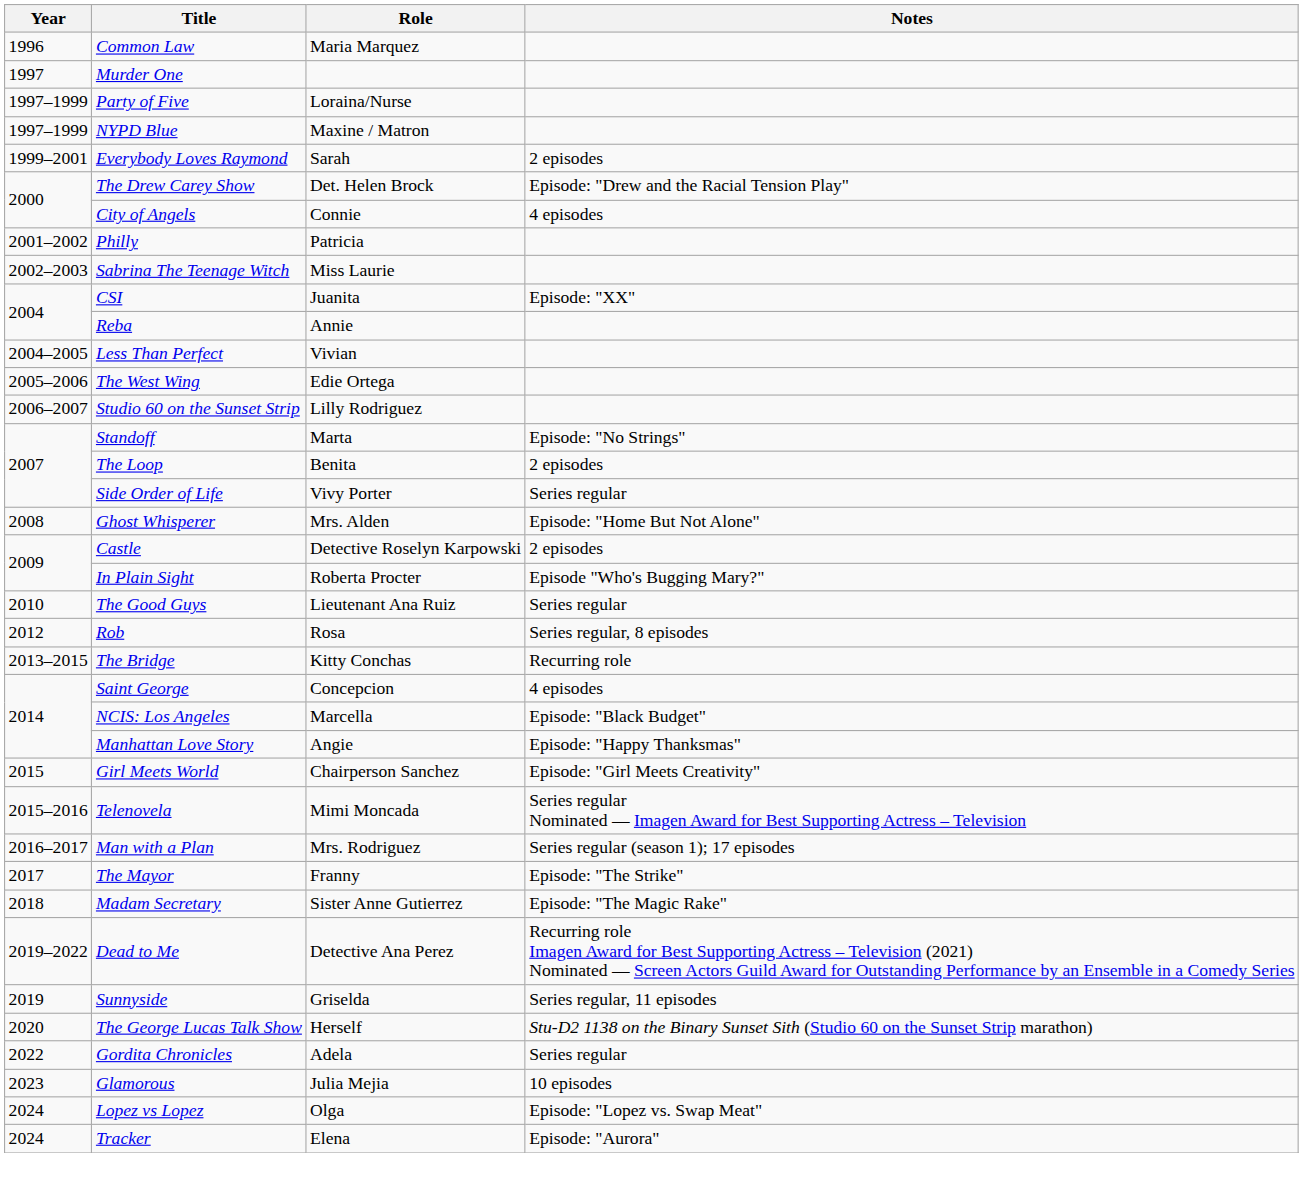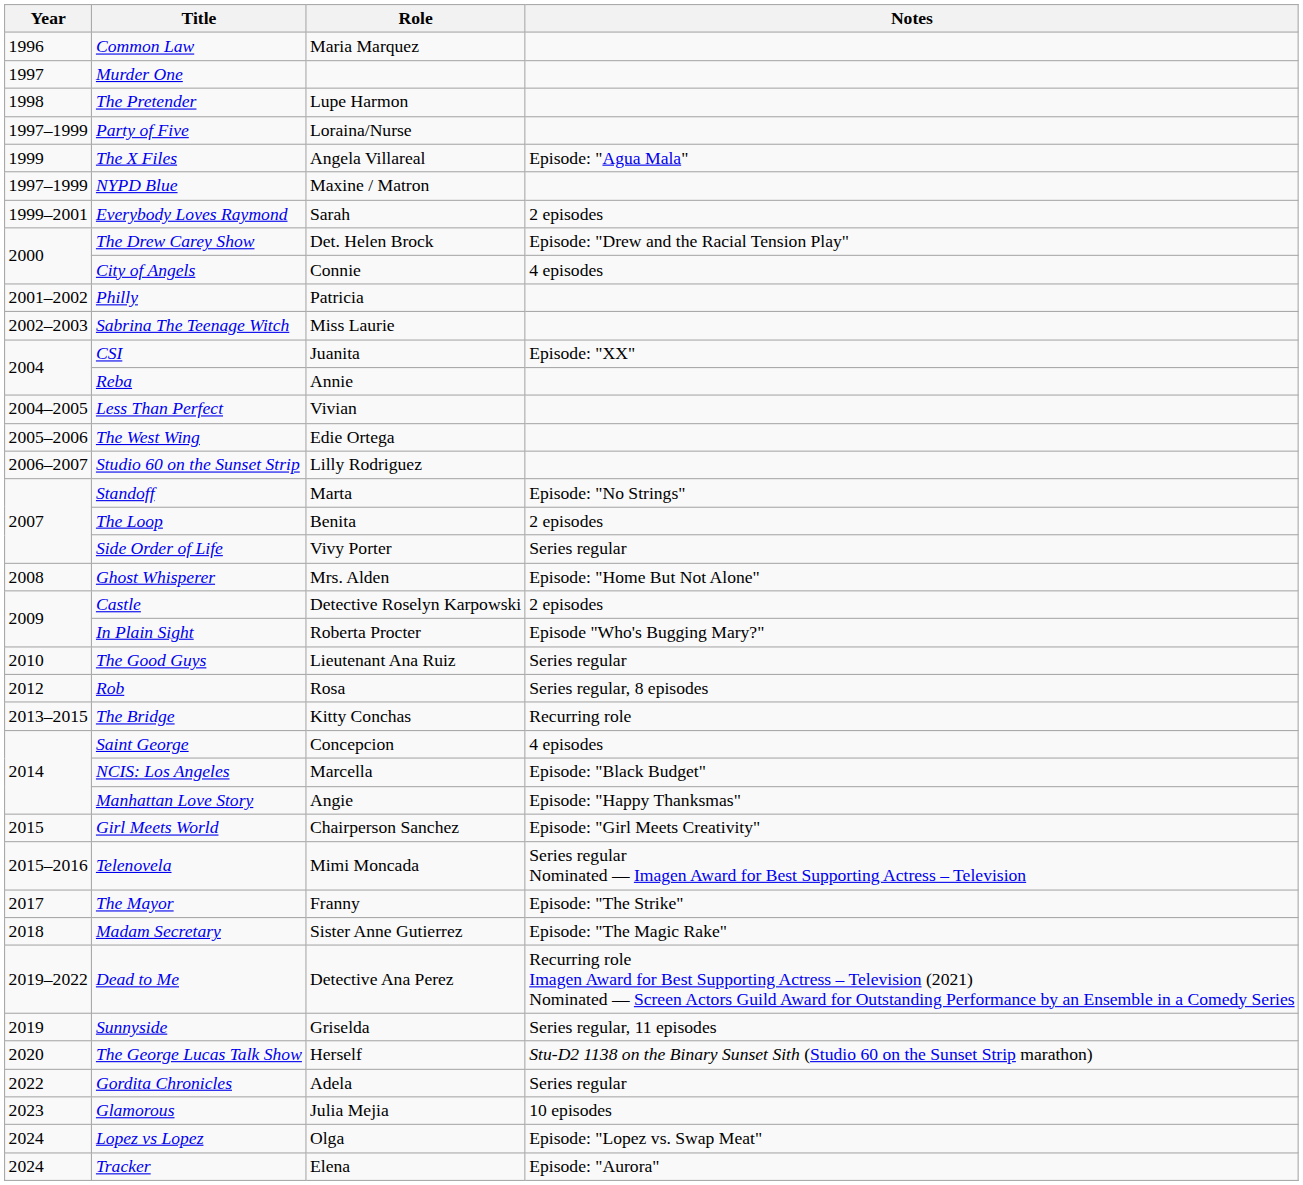 <table class="wikitable sortable">
 <tr>
 <th>Year</th>
 <th>Title</th>
 <th>Role</th>
 <th class="unsortable">Notes</th>
 </tr>
 <tr>
 <td>1996</td>
 <td><em><a href='#'>Common Law</a></em></td>
 <td>Maria Marquez</td>
 <td></td>
 </tr>
 <tr>
 <td>1997</td>
 <td><em><a href='#'>Murder One</a></em></td>
 <td></td>
 <td></td>
 </tr>
 <tr>
+<td>1998</td>
+<td><em><a href='#'>The Pretender</a></em></td>
+<td>Lupe Harmon</td>
+<td></td>
+</tr>
+<tr>
 <td>1997–1999</td>
 <td><em><a href='#'>Party of Five</a></em></td>
 <td>Loraina/Nurse</td>
 <td></td>
+</tr>
+<tr>
+<td>1999</td>
+<td><em><a href='#'>The X Files</a></em></td>
+<td>Angela Villareal</td>
+<td>Episode: "<a href='#'>Agua Mala</a>"</td>
 </tr>
 <tr>
 <td>1997–1999</td>
 <td><em><a href='#'>NYPD Blue</a></em></td>
 <td>Maxine / Matron</td>
 <td></td>
 </tr>
 <tr>
 <td>1999–2001</td>
 <td><em><a href='#'>Everybody Loves Raymond</a></em></td>
 <td>Sarah</td>
 <td>2 episodes</td>
 </tr>
 <tr>
 <td rowspan="2">2000</td>
 <td><em><a href='#'>The Drew Carey Show</a></em></td>
 <td>Det. Helen Brock</td>
 <td>Episode: "Drew and the Racial Tension Play"</td>
 </tr>
 <tr>
 <td><em><a href='#'>City of Angels</a></em></td>
 <td>Connie</td>
 <td>4 episodes</td>
 </tr>
 <tr>
 <td>2001–2002</td>
 <td><em><a href='#'>Philly</a></em></td>
 <td>Patricia</td>
 <td></td>
 </tr>
 <tr>
 <td>2002–2003</td>
 <td><em><a href='#'>Sabrina The Teenage Witch</a></em></td>
 <td>Miss Laurie</td>
 <td></td>
 </tr>
 <tr>
 <td rowspan="2">2004</td>
 <td><em><a href='#'>CSI</a></em></td>
 <td>Juanita</td>
 <td>Episode: "XX"</td>
 </tr>
 <tr>
 <td><em><a href='#'>Reba</a></em></td>
 <td>Annie</td>
 <td></td>
 </tr>
 <tr>
 <td>2004–2005</td>
 <td><em><a href='#'>Less Than Perfect</a></em></td>
 <td>Vivian</td>
 <td></td>
 </tr>
 <tr>
 <td>2005–2006</td>
 <td><em><a href='#'>The West Wing</a></em></td>
 <td>Edie Ortega</td>
 <td></td>
 </tr>
 <tr>
 <td>2006–2007</td>
 <td><em><a href='#'>Studio 60 on the Sunset Strip</a></em></td>
 <td>Lilly Rodriguez</td>
 <td></td>
 </tr>
 <tr>
 <td rowspan="3">2007</td>
 <td><em><a href='#'>Standoff</a></em></td>
 <td>Marta</td>
 <td>Episode: "No Strings"</td>
 </tr>
 <tr>
 <td><em><a href='#'>The Loop</a></em></td>
 <td>Benita</td>
 <td>2 episodes</td>
 </tr>
 <tr>
 <td><em><a href='#'>Side Order of Life</a></em></td>
 <td>Vivy Porter</td>
 <td>Series regular</td>
 </tr>
 <tr>
 <td>2008</td>
 <td><em><a href='#'>Ghost Whisperer</a></em></td>
 <td>Mrs. Alden</td>
 <td>Episode: "Home But Not Alone"</td>
 </tr>
 <tr>
 <td rowspan="2">2009</td>
 <td><em><a href='#'>Castle</a></em></td>
 <td>Detective Roselyn Karpowski</td>
 <td>2 episodes</td>
 </tr>
 <tr>
 <td><em><a href='#'>In Plain Sight</a></em></td>
 <td>Roberta Procter</td>
 <td>Episode "Who's Bugging Mary?"</td>
 </tr>
 <tr>
 <td>2010</td>
 <td><em><a href='#'>The Good Guys</a></em></td>
 <td>Lieutenant Ana Ruiz</td>
 <td>Series regular</td>
 </tr>
 <tr>
 <td>2012</td>
 <td><em><a href='#'>Rob</a></em></td>
 <td>Rosa</td>
 <td>Series regular, 8 episodes</td>
 </tr>
 <tr>
 <td>2013–2015</td>
 <td><em><a href='#'>The Bridge</a></em></td>
 <td>Kitty Conchas</td>
 <td>Recurring role</td>
 </tr>
 <tr>
 <td rowspan="3">2014</td>
 <td><em><a href='#'>Saint George</a></em></td>
 <td>Concepcion</td>
 <td>4 episodes</td>
 </tr>
 <tr>
 <td><em><a href='#'>NCIS: Los Angeles</a></em></td>
 <td>Marcella</td>
 <td>Episode: "Black Budget"</td>
 </tr>
 <tr>
 <td><em><a href='#'>Manhattan Love Story</a></em></td>
 <td>Angie</td>
 <td>Episode: "Happy Thanksmas"</td>
 </tr>
 <tr>
 <td>2015</td>
 <td><em><a href='#'>Girl Meets World</a></em></td>
 <td>Chairperson Sanchez</td>
 <td>Episode: "Girl Meets Creativity"</td>
 </tr>
 <tr>
 <td>2015–2016</td>
 <td><em><a href='#'>Telenovela</a></em></td>
 <td>Mimi Moncada</td>
 <td>Series regular<br>Nominated — <a href='#'>Imagen Award for Best Supporting Actress – Television</a></td>
 </tr>
 <tr>
-<td>2016–2017</td>
-<td><em><a href='#'>Man with a Plan</a></em></td>
-<td>Mrs. Rodriguez</td>
-<td>Series regular (season 1); 17 episodes</td>
-</tr>
-<tr>
 <td>2017</td>
 <td><em><a href='#'>The Mayor</a></em></td>
 <td>Franny</td>
 <td>Episode: "The Strike"</td>
 </tr>
 <tr>
 <td>2018</td>
 <td><em><a href='#'>Madam Secretary</a></em></td>
 <td>Sister Anne Gutierrez</td>
 <td>Episode: "The Magic Rake"</td>
 </tr>
 <tr>
 <td>2019–2022</td>
 <td><em><a href='#'>Dead to Me</a></em></td>
 <td>Detective Ana Perez</td>
 <td>Recurring role<br><a href='#'>Imagen Award for Best Supporting Actress – Television</a> (2021)<br>Nominated — <a href='#'>Screen Actors Guild Award for Outstanding Performance by an Ensemble in a Comedy Series</a></td>
 </tr>
 <tr>
 <td>2019</td>
 <td><em><a href='#'>Sunnyside</a></em></td>
 <td>Griselda</td>
 <td>Series regular, 11 episodes</td>
 </tr>
 <tr>
 <td>2020</td>
 <td><em><a href='#'>The George Lucas Talk Show</a></em></td>
 <td>Herself</td>
 <td><em>Stu-D2 1138 on the Binary Sunset Sith</em> (<a href='#'>Studio 60 on the Sunset Strip</a> marathon)</td>
 </tr>
 <tr>
 <td>2022</td>
 <td><em><a href='#'>Gordita Chronicles</a></em></td>
 <td>Adela</td>
 <td>Series regular</td>
 </tr>
 <tr>
 <td>2023</td>
 <td><em><a href='#'>Glamorous</a></em></td>
 <td>Julia Mejia</td>
 <td>10 episodes</td>
 </tr>
 <tr>
 <td>2024</td>
 <td><em><a href='#'>Lopez vs Lopez</a></em></td>
 <td>Olga</td>
 <td>Episode: "Lopez vs. Swap Meat"</td>
 </tr>
 <tr>
 <td>2024</td>
 <td><em><a href='#'>Tracker</a></em></td>
 <td>Elena</td>
 <td>Episode: "Aurora"</td>
 </tr>
 </table>
